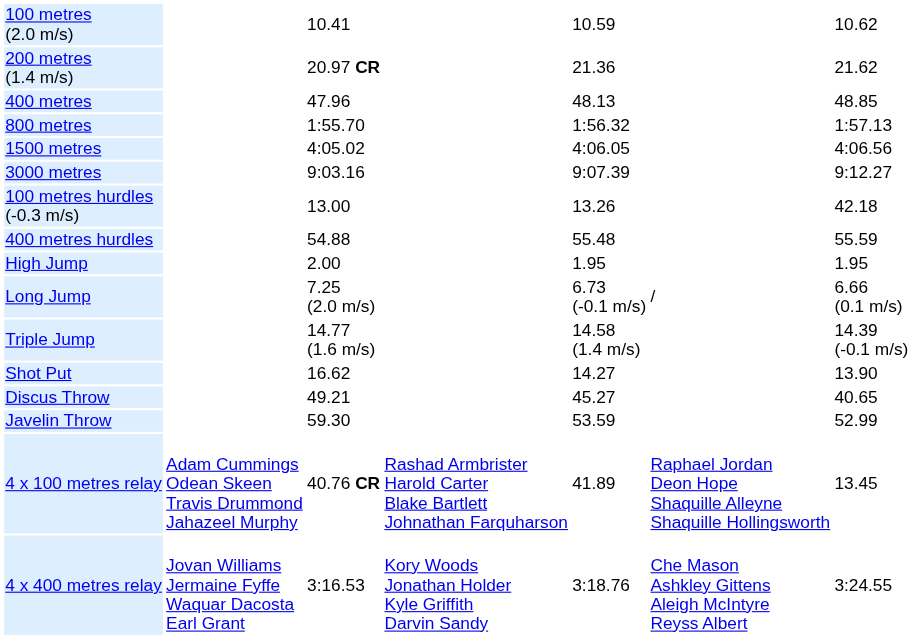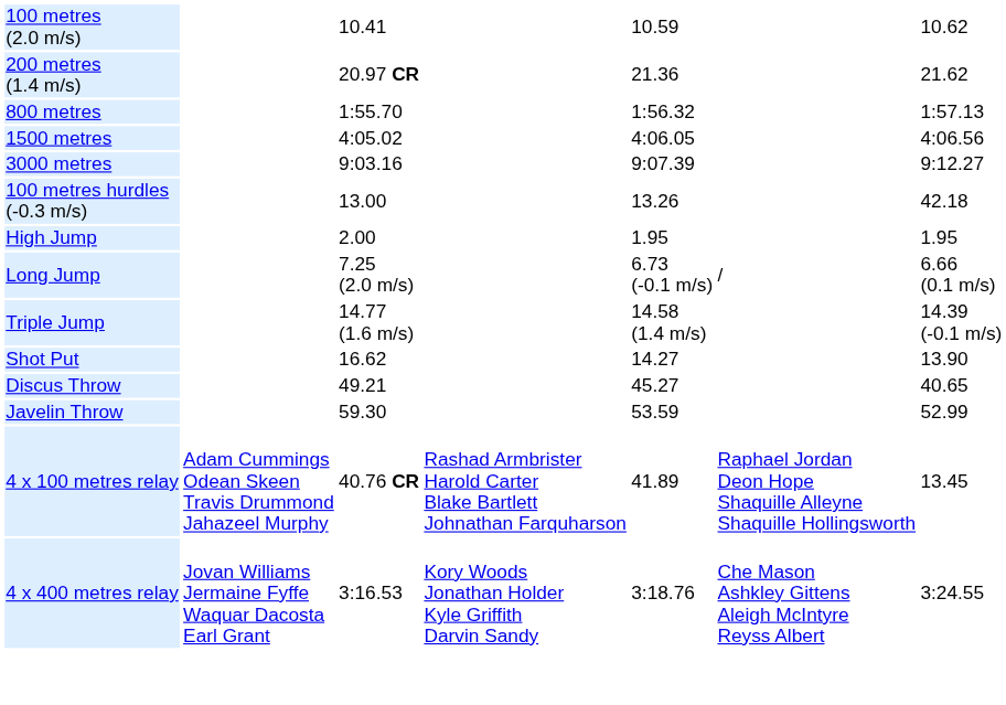 <table>
 <tr>
 <td bgcolor = DDEEFF><a href='#'>100 metres</a> <br> (2.0 m/s)</td>
 <td></td>
 <td>10.41</td>
 <td></td>
 <td>10.59</td>
 <td></td>
 <td>10.62</td>
 </tr>
 <tr>
 <td bgcolor = DDEEFF><a href='#'>200 metres</a> <br> (1.4 m/s)</td>
 <td></td>
 <td>20.97 <strong>CR</strong></td>
 <td></td>
 <td>21.36</td>
 <td></td>
 <td>21.62</td>
-</tr>
-<tr>
-<td bgcolor = DDEEFF><a href='#'>400 metres</a></td>
-<td></td>
-<td>47.96</td>
-<td></td>
-<td>48.13</td>
-<td></td>
-<td>48.85</td>
 </tr>
 <tr>
 <td bgcolor = DDEEFF><a href='#'>800 metres</a></td>
 <td></td>
 <td>1:55.70</td>
 <td></td>
 <td>1:56.32</td>
 <td></td>
 <td>1:57.13</td>
 </tr>
 <tr>
 <td bgcolor = DDEEFF><a href='#'>1500 metres</a></td>
 <td></td>
 <td>4:05.02</td>
 <td></td>
 <td>4:06.05</td>
 <td></td>
 <td>4:06.56</td>
 </tr>
 <tr>
 <td bgcolor = DDEEFF><a href='#'>3000 metres</a></td>
 <td></td>
 <td>9:03.16</td>
 <td></td>
 <td>9:07.39</td>
 <td></td>
 <td>9:12.27</td>
 </tr>
 <tr>
 <td bgcolor = DDEEFF><a href='#'>100 metres hurdles</a> <br> (-0.3 m/s)</td>
 <td></td>
 <td>13.00</td>
 <td></td>
 <td>13.26</td>
 <td></td>
 <td>42.18</td>
-</tr>
-<tr>
-<td bgcolor = DDEEFF><a href='#'>400 metres hurdles</a></td>
-<td></td>
-<td>54.88</td>
-<td></td>
-<td>55.48</td>
-<td></td>
-<td>55.59</td>
 </tr>
 <tr>
 <td bgcolor = DDEEFF><a href='#'>High Jump</a></td>
 <td></td>
 <td>2.00</td>
 <td></td>
 <td>1.95</td>
 <td></td>
 <td>1.95</td>
 </tr>
 <tr>
 <td bgcolor = DDEEFF><a href='#'>Long Jump</a></td>
 <td></td>
 <td>7.25 <br> (2.0 m/s)</td>
 <td></td>
 <td>6.73 <br> (-0.1 m/s)</td>
 <td>/</td>
 <td>6.66 <br> (0.1 m/s)</td>
 </tr>
 <tr>
 <td bgcolor = DDEEFF><a href='#'>Triple Jump</a></td>
 <td></td>
 <td>14.77 <br> (1.6 m/s)</td>
 <td></td>
 <td>14.58 <br> (1.4 m/s)</td>
 <td></td>
 <td>14.39 <br> (-0.1 m/s)</td>
 </tr>
 <tr>
 <td bgcolor = DDEEFF><a href='#'>Shot Put</a></td>
 <td></td>
 <td>16.62</td>
 <td></td>
 <td>14.27</td>
 <td></td>
 <td>13.90</td>
 </tr>
 <tr>
 <td bgcolor = DDEEFF><a href='#'>Discus Throw</a></td>
 <td></td>
 <td>49.21</td>
 <td></td>
 <td>45.27</td>
 <td></td>
 <td>40.65</td>
 </tr>
 <tr>
 <td bgcolor = DDEEFF><a href='#'>Javelin Throw</a></td>
 <td></td>
 <td>59.30</td>
 <td></td>
 <td>53.59</td>
 <td></td>
 <td>52.99</td>
 </tr>
 <tr>
 <td bgcolor = DDEEFF><a href='#'>4 x 100 metres relay</a></td>
 <td>  <br> <a href='#'>Adam Cummings</a> <br> <a href='#'>Odean Skeen</a> <br> <a href='#'>Travis Drummond</a> <br> <a href='#'>Jahazeel Murphy</a></td>
 <td>40.76 <strong>CR</strong></td>
 <td>  <br> <a href='#'>Rashad Armbrister</a> <br> <a href='#'>Harold Carter</a> <br> <a href='#'>Blake Bartlett</a> <br> <a href='#'>Johnathan Farquharson</a></td>
 <td>41.89</td>
 <td>  <br> <a href='#'>Raphael Jordan</a> <br> <a href='#'>Deon Hope</a> <br> <a href='#'>Shaquille Alleyne</a> <br> <a href='#'>Shaquille Hollingsworth</a></td>
 <td>13.45</td>
 </tr>
 <tr>
 <td bgcolor = DDEEFF><a href='#'>4 x 400 metres relay</a></td>
 <td>  <br> <a href='#'>Jovan Williams</a> <br> <a href='#'>Jermaine Fyffe</a> <br> <a href='#'>Waquar Dacosta</a> <br> <a href='#'>Earl Grant</a></td>
 <td>3:16.53</td>
 <td>   <br> <a href='#'>Kory Woods</a> <br> <a href='#'>Jonathan Holder</a> <br> <a href='#'>Kyle Griffith</a> <br> <a href='#'>Darvin Sandy</a></td>
 <td>3:18.76</td>
 <td>  <br> <a href='#'>Che Mason</a> <br> <a href='#'>Ashkley Gittens</a> <br> <a href='#'>Aleigh McIntyre</a> <br> <a href='#'>Reyss Albert</a></td>
 <td>3:24.55</td>
 </tr>
 </table>
